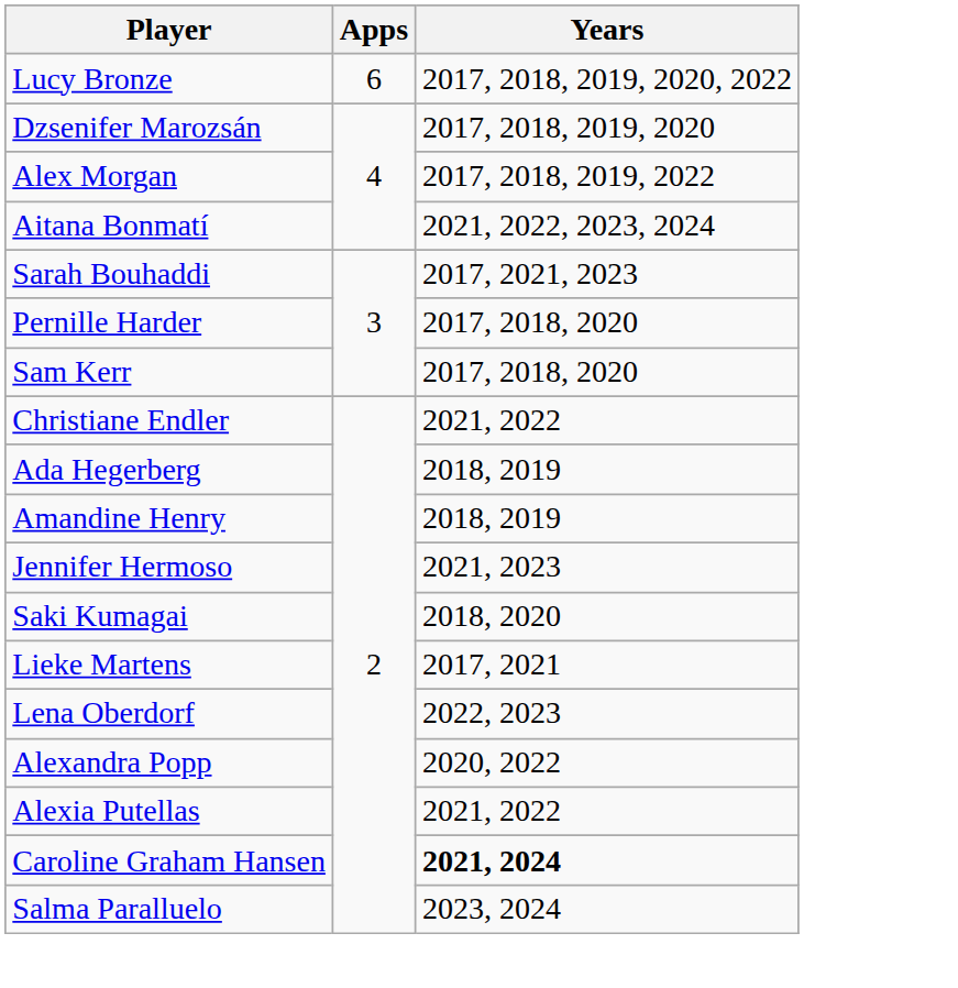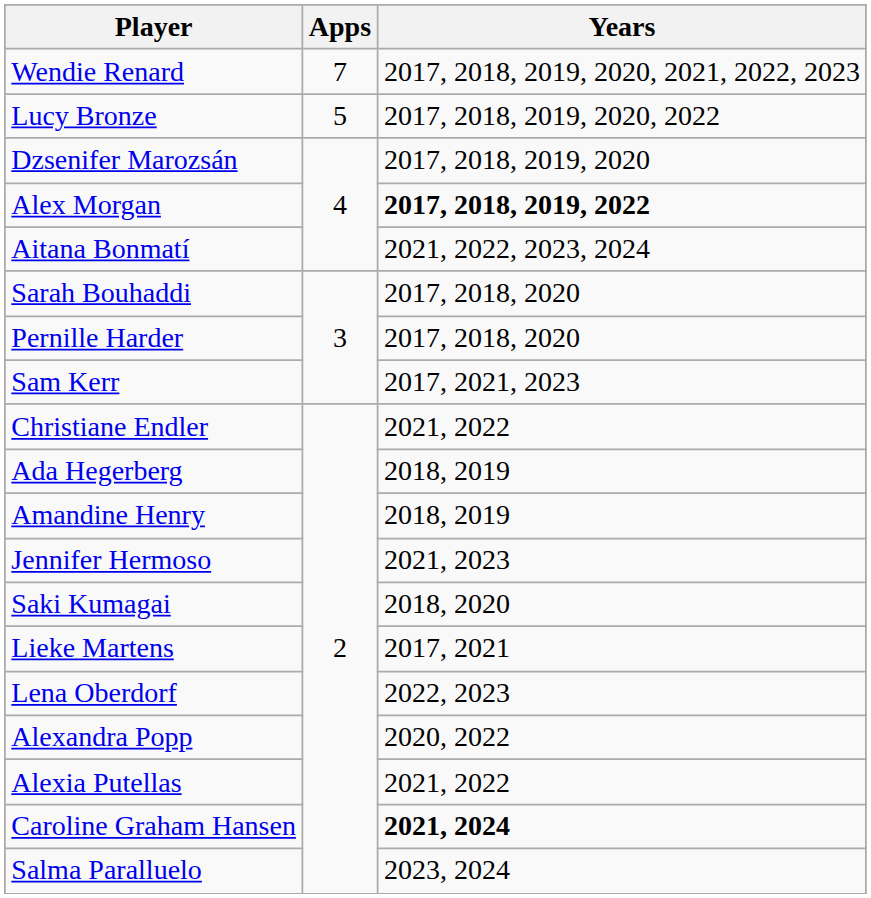 <table class="wikitable sortable">
 <tr>
 <th>Player</th>
 <th>Apps</th>
 <th>Years</th>
 </tr>
 <tr>
+<td> <a href='#'>Wendie Renard</a></td>
+<td align="center">7</td>
+<td>2017, 2018, 2019, 2020, 2021, 2022, 2023</td>
+</tr>
+<tr>
 <td> <a href='#'>Lucy Bronze</a></td>
-<td align="center">6</td>
+<td align="center">5</td>
 <td>2017, 2018, 2019, 2020, 2022</td>
 </tr>
 <tr>
 <td> <a href='#'>Dzsenifer Marozsán</a></td>
 <td rowspan="3" align="center">4</td>
 <td>2017, 2018, 2019, 2020</td>
 </tr>
 <tr>
 <td> <a href='#'>Alex Morgan</a></td>
-<td>2017, 2018, 2019, 2022</td>
+<td><strong>2017, 2018, 2019, 2022</strong></td>
 </tr>
 <tr>
 <td> <a href='#'>Aitana Bonmatí</a></td>
 <td>2021, 2022, 2023, 2024</td>
 </tr>
 <tr>
 <td> <a href='#'>Sarah Bouhaddi</a></td>
 <td rowspan="3" align="center">3</td>
-<td>2017, 2021, 2023</td>
+<td>2017, 2018, 2020</td>
 </tr>
 <tr>
 <td> <a href='#'>Pernille Harder</a></td>
 <td>2017, 2018, 2020</td>
 </tr>
 <tr>
 <td> <a href='#'>Sam Kerr</a></td>
-<td>2017, 2018, 2020</td>
+<td>2017, 2021, 2023</td>
 </tr>
 <tr>
 <td> <a href='#'>Christiane Endler</a></td>
 <td rowspan="11" align="center">2</td>
 <td>2021, 2022</td>
 </tr>
 <tr>
 <td> <a href='#'>Ada Hegerberg</a></td>
 <td>2018, 2019</td>
 </tr>
 <tr>
 <td> <a href='#'>Amandine Henry</a></td>
 <td>2018, 2019</td>
 </tr>
 <tr>
 <td> <a href='#'>Jennifer Hermoso</a></td>
 <td>2021, 2023</td>
 </tr>
 <tr>
 <td> <a href='#'>Saki Kumagai</a></td>
 <td>2018, 2020</td>
 </tr>
 <tr>
 <td> <a href='#'>Lieke Martens</a></td>
 <td>2017, 2021</td>
 </tr>
 <tr>
 <td> <a href='#'>Lena Oberdorf</a></td>
 <td>2022, 2023</td>
 </tr>
 <tr>
 <td> <a href='#'>Alexandra Popp</a></td>
 <td>2020, 2022</td>
 </tr>
 <tr>
 <td> <a href='#'>Alexia Putellas</a></td>
 <td>2021, 2022</td>
 </tr>
 <tr>
 <td> <a href='#'>Caroline Graham Hansen</a></td>
 <td><strong>2021, 2024</strong></td>
 </tr>
 <tr>
 <td> <a href='#'>Salma Paralluelo</a></td>
 <td>2023, 2024</td>
 </tr>
 </table>
